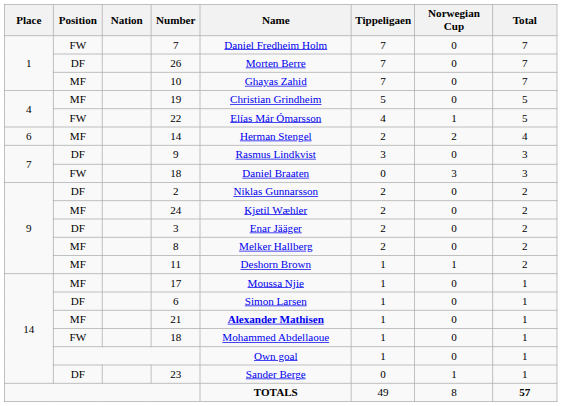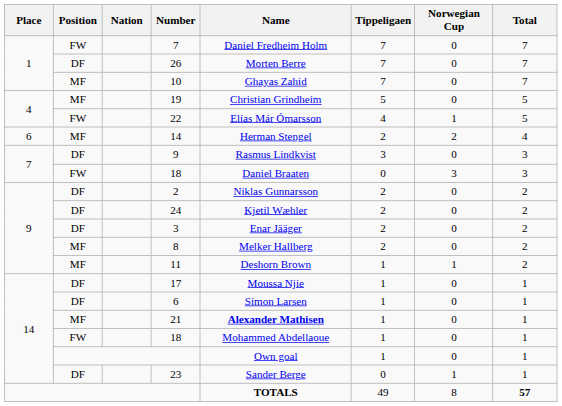 <table class="wikitable" style="font-size: 95%; text-align: center;">
 <tr>
 <th width=60>Place</th>
 <th width=60>Position</th>
 <th width=60>Nation</th>
 <th width=60>Number</th>
 <th width=200>Name</th>
 <th width=80>Tippeligaen</th>
 <th width=100>Norwegian Cup</th>
 <th width=80><strong>Total</strong></th>
 </tr>
 <tr>
 <td rowspan="3">1</td>
 <td>FW</td>
 <td></td>
 <td>7</td>
 <td><a href='#'>Daniel Fredheim Holm</a></td>
 <td>7</td>
 <td>0</td>
 <td>7</td>
 </tr>
 <tr>
 <td>DF</td>
 <td></td>
 <td>26</td>
 <td><a href='#'>Morten Berre</a></td>
 <td>7</td>
 <td>0</td>
 <td>7</td>
 </tr>
 <tr>
 <td>MF</td>
 <td></td>
 <td>10</td>
 <td><a href='#'>Ghayas Zahid</a></td>
 <td>7</td>
 <td>0</td>
 <td>7</td>
 </tr>
 <tr>
 <td rowspan="2">4</td>
 <td>MF</td>
 <td></td>
 <td>19</td>
 <td><a href='#'>Christian Grindheim</a></td>
 <td>5</td>
 <td>0</td>
 <td>5</td>
 </tr>
 <tr>
 <td>FW</td>
 <td></td>
 <td>22</td>
 <td><a href='#'>Elías Már Ómarsson</a></td>
 <td>4</td>
 <td>1</td>
 <td>5</td>
 </tr>
 <tr>
 <td>6</td>
 <td>MF</td>
 <td></td>
 <td>14</td>
 <td><a href='#'>Herman Stengel</a></td>
 <td>2</td>
 <td>2</td>
 <td>4</td>
 </tr>
 <tr>
 <td rowspan="2">7</td>
 <td>DF</td>
 <td></td>
 <td>9</td>
 <td><a href='#'>Rasmus Lindkvist</a></td>
 <td>3</td>
 <td>0</td>
 <td>3</td>
 </tr>
 <tr>
 <td>FW</td>
 <td></td>
 <td>18</td>
 <td><a href='#'>Daniel Braaten</a></td>
 <td>0</td>
 <td>3</td>
 <td>3</td>
 </tr>
 <tr>
 <td rowspan="5">9</td>
 <td>DF</td>
 <td></td>
 <td>2</td>
 <td><a href='#'>Niklas Gunnarsson</a></td>
 <td>2</td>
 <td>0</td>
 <td>2</td>
 </tr>
 <tr>
-<td>MF</td>
+<td>DF</td>
 <td></td>
 <td>24</td>
 <td><a href='#'>Kjetil Wæhler</a></td>
 <td>2</td>
 <td>0</td>
 <td>2</td>
 </tr>
 <tr>
 <td>DF</td>
 <td></td>
 <td>3</td>
 <td><a href='#'>Enar Jääger</a></td>
 <td>2</td>
 <td>0</td>
 <td>2</td>
 </tr>
 <tr>
 <td>MF</td>
 <td></td>
 <td>8</td>
 <td><a href='#'>Melker Hallberg</a></td>
 <td>2</td>
 <td>0</td>
 <td>2</td>
 </tr>
 <tr>
 <td>MF</td>
 <td></td>
 <td>11</td>
 <td><a href='#'>Deshorn Brown</a></td>
 <td>1</td>
 <td>1</td>
 <td>2</td>
 </tr>
 <tr>
 <td rowspan="6">14</td>
-<td>MF</td>
+<td>DF</td>
 <td></td>
 <td>17</td>
 <td><a href='#'>Moussa Njie</a></td>
 <td>1</td>
 <td>0</td>
 <td>1</td>
 </tr>
 <tr>
 <td>DF</td>
 <td></td>
 <td>6</td>
 <td><a href='#'>Simon Larsen</a></td>
 <td>1</td>
 <td>0</td>
 <td>1</td>
 </tr>
 <tr>
 <td>MF</td>
 <td></td>
 <td>21</td>
 <td><strong><a href='#'>Alexander Mathisen</a></strong></td>
 <td>1</td>
 <td>0</td>
 <td>1</td>
 </tr>
 <tr>
 <td>FW</td>
 <td></td>
 <td>18</td>
 <td><a href='#'>Mohammed Abdellaoue</a></td>
 <td>1</td>
 <td>0</td>
 <td>1</td>
 </tr>
 <tr>
 <td colspan="3"></td>
 <td><a href='#'>Own goal</a></td>
 <td>1</td>
 <td>0</td>
 <td>1</td>
 </tr>
 <tr>
 <td>DF</td>
 <td></td>
 <td>23</td>
 <td><a href='#'>Sander Berge</a></td>
 <td>0</td>
 <td>1</td>
 <td>1</td>
 </tr>
 <tr>
 <td colspan="4"></td>
 <td><strong>TOTALS</strong></td>
 <td>49</td>
 <td>8</td>
 <td><strong>57</strong></td>
 </tr>
 </table>
